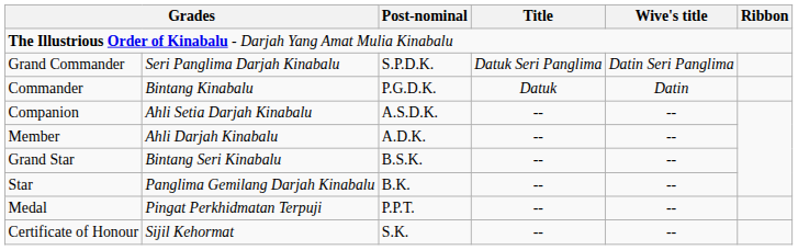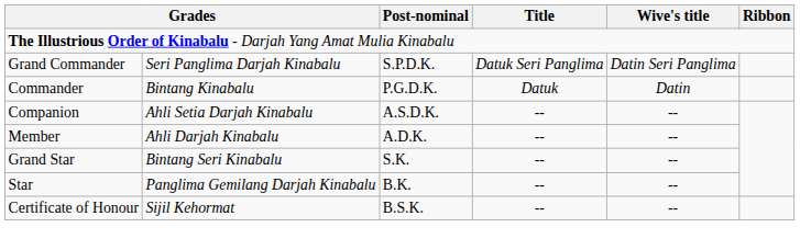 <table class="wikitable">
 <tr>
 <th colspan=2>Grades </th>
 <th>Post-nominal</th>
 <th>Title</th>
 <th>Wive's title</th>
 <th>Ribbon</th>
 </tr>
 <tr>
 <td colspan="6"><strong>The Illustrious <a href='#'>Order of Kinabalu</a></strong> - <em>Darjah Yang Amat Mulia Kinabalu</em></td>
 </tr>
 <tr>
 <td>Grand Commander</td>
 <td><em>Seri Panglima Darjah Kinabalu</em></td>
 <td>S.P.D.K.</td>
 <td align=center><em>Datuk Seri Panglima</em></td>
 <td align=center><em>Datin Seri Panglima</em></td>
 <td></td>
 </tr>
 <tr>
 <td>Commander</td>
 <td><em>Bintang Kinabalu</em></td>
 <td>P.G.D.K.</td>
 <td align=center><em>Datuk</em></td>
 <td align=center><em>Datin</em></td>
 <td></td>
 </tr>
 <tr>
 <td>Companion</td>
 <td><em>Ahli Setia Darjah Kinabalu</em></td>
 <td>A.S.D.K.</td>
 <td align=center>--</td>
 <td align=center>--</td>
 <td rowspan=4></td>
 </tr>
 <tr>
 <td>Member</td>
 <td><em>Ahli Darjah Kinabalu</em></td>
 <td>A.D.K.</td>
 <td align=center>--</td>
 <td align=center>--</td>
 </tr>
 <tr>
 <td>Grand Star</td>
 <td><em>Bintang Seri Kinabalu</em></td>
-<td>B.S.K.</td>
+<td>S.K.</td>
 <td align=center>--</td>
 <td align=center>--</td>
 </tr>
 <tr>
 <td>Star</td>
 <td><em>Panglima Gemilang Darjah Kinabalu</em></td>
 <td>B.K.</td>
 <td align=center>--</td>
 <td align=center>--</td>
 </tr>
 <tr>
-<td>Medal</td>
-<td><em>Pingat Perkhidmatan Terpuji</em></td>
-<td>P.P.T.</td>
-<td align=center>--</td>
-<td align=center>--</td>
-<td></td>
-</tr>
-<tr>
 <td>Certificate of Honour</td>
 <td><em>Sijil Kehormat</em></td>
-<td>S.K.</td>
+<td>B.S.K.</td>
 <td align=center>--</td>
 <td align=center>--</td>
 <td></td>
 </tr>
 </table>
